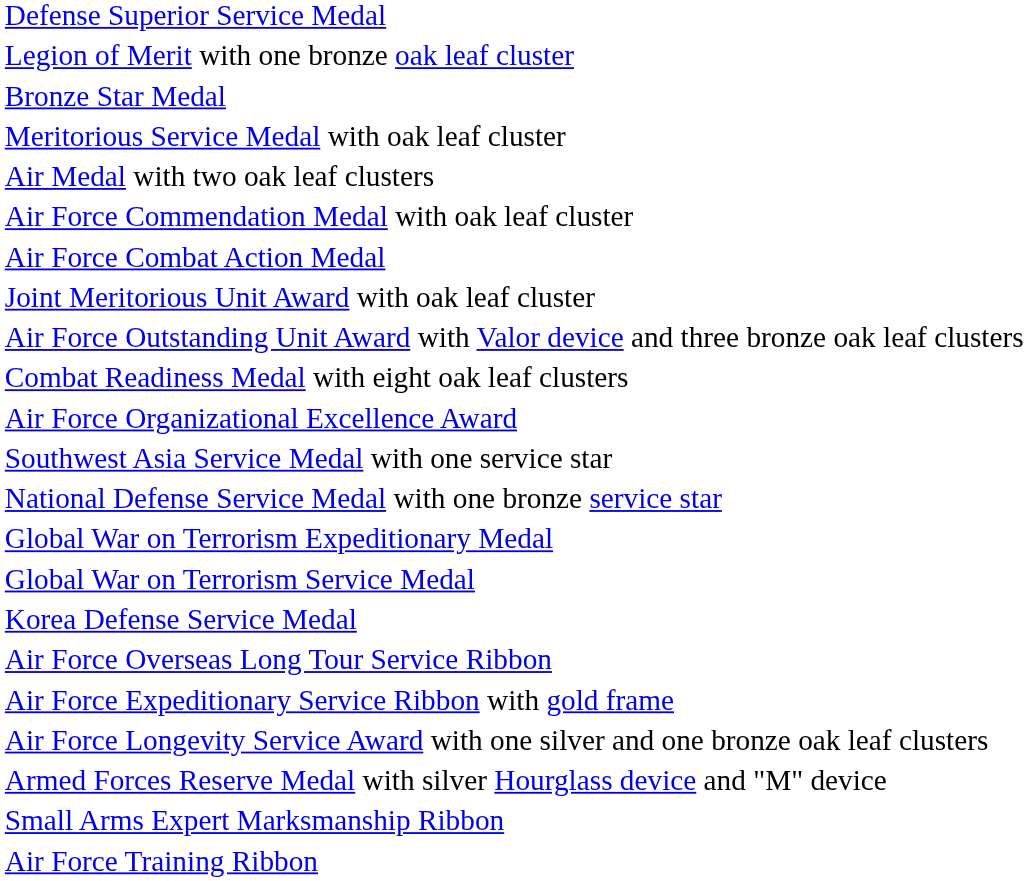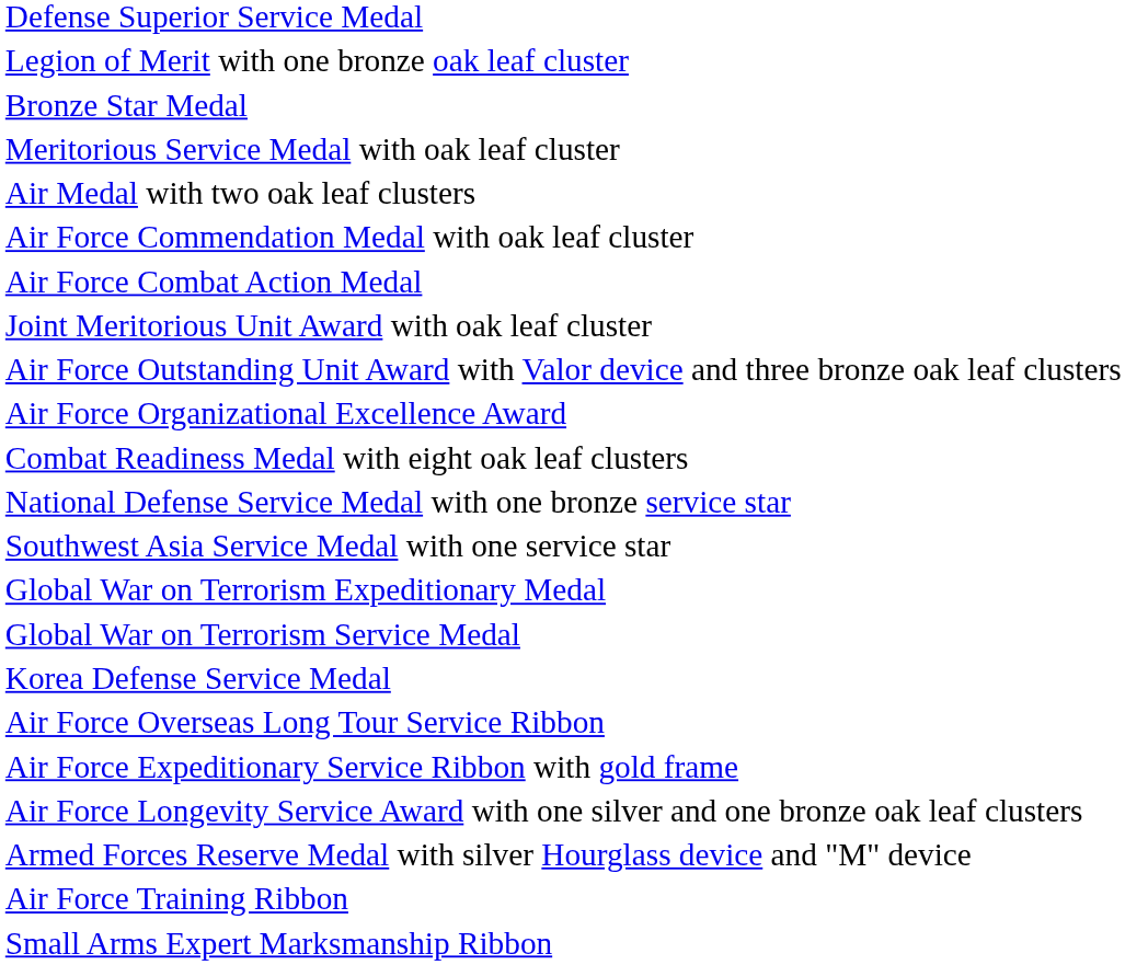 <table>
 <tr>
 <td></td>
 <td><a href='#'>Defense Superior Service Medal</a></td>
 </tr>
 <tr>
 <td></td>
 <td><a href='#'>Legion of Merit</a> with one bronze <a href='#'>oak leaf cluster</a></td>
 </tr>
 <tr>
 <td></td>
 <td><a href='#'>Bronze Star Medal</a></td>
 </tr>
 <tr>
 <td></td>
 <td><a href='#'>Meritorious Service Medal</a> with oak leaf cluster</td>
 </tr>
 <tr>
 <td><span></span><span></span></td>
 <td><a href='#'>Air Medal</a> with two oak leaf clusters</td>
 </tr>
 <tr>
 <td></td>
 <td><a href='#'>Air Force Commendation Medal</a> with oak leaf cluster</td>
 </tr>
 <tr>
 <td></td>
 <td><a href='#'>Air Force Combat Action Medal</a></td>
 </tr>
 <tr>
 <td></td>
 <td><a href='#'>Joint Meritorious Unit Award</a> with oak leaf cluster</td>
 </tr>
 <tr>
 <td><span></span><span></span><span></span><span></span></td>
 <td><a href='#'>Air Force Outstanding Unit Award</a> with <a href='#'>Valor device</a> and three bronze oak leaf clusters</td>
 </tr>
 <tr>
+<td></td>
+<td><a href='#'>Air Force Organizational Excellence Award</a></td>
+</tr>
+<tr>
 <td><span></span><span></span><span></span><span></span></td>
 <td><a href='#'>Combat Readiness Medal</a> with eight oak leaf clusters</td>
 </tr>
 <tr>
 <td></td>
-<td><a href='#'>Air Force Organizational Excellence Award</a></td>
+<td><a href='#'>National Defense Service Medal</a> with one bronze <a href='#'>service star</a></td>
 </tr>
 <tr>
 <td></td>
 <td><a href='#'>Southwest Asia Service Medal</a> with one service star</td>
-</tr>
-<tr>
-<td></td>
-<td><a href='#'>National Defense Service Medal</a> with one bronze <a href='#'>service star</a></td>
 </tr>
 <tr>
 <td></td>
 <td><a href='#'>Global War on Terrorism Expeditionary Medal</a></td>
 </tr>
 <tr>
 <td></td>
 <td><a href='#'>Global War on Terrorism Service Medal</a></td>
 </tr>
 <tr>
 <td></td>
 <td><a href='#'>Korea Defense Service Medal</a></td>
 </tr>
 <tr>
 <td></td>
 <td><a href='#'>Air Force Overseas Long Tour Service Ribbon</a></td>
 </tr>
 <tr>
 <td></td>
 <td><a href='#'>Air Force Expeditionary Service Ribbon</a> with <a href='#'>gold frame</a></td>
 </tr>
 <tr>
 <td><span></span><span></span></td>
 <td><a href='#'>Air Force Longevity Service Award</a> with one silver and one bronze oak leaf clusters</td>
 </tr>
 <tr>
 <td><span></span><span></span></td>
 <td><a href='#'>Armed Forces Reserve Medal</a> with silver <a href='#'>Hourglass device</a> and "M" device</td>
 </tr>
 <tr>
 <td></td>
-<td><a href='#'>Small Arms Expert Marksmanship Ribbon</a></td>
+<td><a href='#'>Air Force Training Ribbon</a></td>
 </tr>
 <tr>
 <td></td>
-<td><a href='#'>Air Force Training Ribbon</a></td>
+<td><a href='#'>Small Arms Expert Marksmanship Ribbon</a></td>
 </tr>
 </table>
